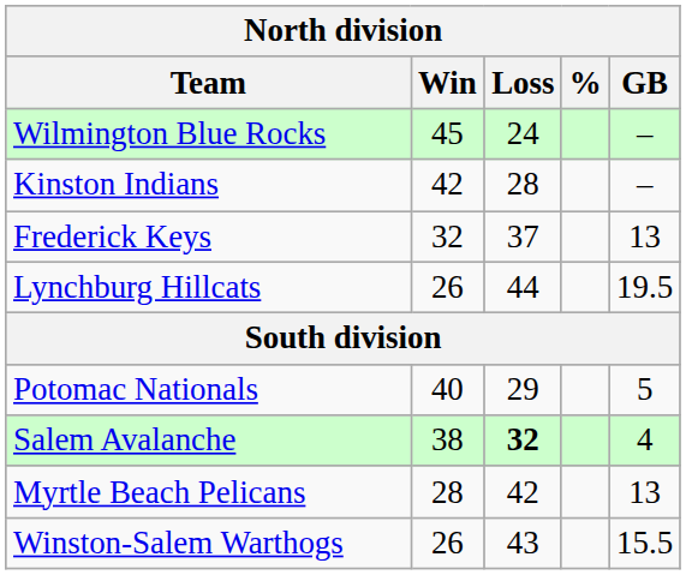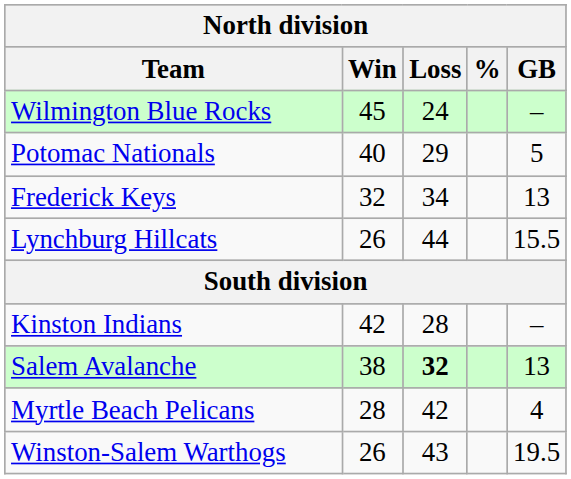 <table class="wikitable">
 <tr>
 <th colspan="5">North division</th>
 </tr>
 <tr>
 <th width="60%">Team</th>
 <th>Win</th>
 <th>Loss</th>
 <th>%</th>
 <th>GB</th>
 </tr>
 <tr align=center bgcolor=ccffcc>
 <td align=left><a href='#'>Wilmington Blue Rocks</a></td>
 <td>45</td>
 <td>24</td>
 <td></td>
 <td>–</td>
 </tr>
 <tr align=center>
-<td align=left><a href='#'>Kinston Indians</a></td>
-<td>42</td>
-<td>28</td>
+<td align=left><a href='#'>Potomac Nationals</a></td>
+<td>40</td>
+<td>29</td>
 <td></td>
-<td>–</td>
+<td>5</td>
 </tr>
 <tr align=center>
 <td align=left><a href='#'>Frederick Keys</a></td>
 <td>32</td>
-<td>37</td>
+<td>34</td>
 <td></td>
 <td>13</td>
 </tr>
 <tr align=center>
 <td align=left><a href='#'>Lynchburg Hillcats</a></td>
 <td>26</td>
 <td>44</td>
 <td></td>
-<td>19.5</td>
+<td>15.5</td>
 </tr>
 <tr>
 <th colspan="5">South division</th>
 </tr>
 <tr align=center>
-<td align=left><a href='#'>Potomac Nationals</a></td>
-<td>40</td>
-<td>29</td>
+<td align=left><a href='#'>Kinston Indians</a></td>
+<td>42</td>
+<td>28</td>
 <td></td>
-<td>5</td>
+<td>–</td>
 </tr>
 <tr align=center bgcolor=ccffcc>
 <td align=left><a href='#'>Salem Avalanche</a></td>
 <td>38</td>
 <td><strong>32</strong></td>
 <td></td>
-<td>4</td>
+<td>13</td>
 </tr>
 <tr align=center>
 <td align=left><a href='#'>Myrtle Beach Pelicans</a></td>
 <td>28</td>
 <td>42</td>
 <td></td>
-<td>13</td>
+<td>4</td>
 </tr>
 <tr align=center>
 <td align=left><a href='#'>Winston-Salem Warthogs</a></td>
 <td>26</td>
 <td>43</td>
 <td></td>
-<td>15.5</td>
+<td>19.5</td>
 </tr>
 </table>
